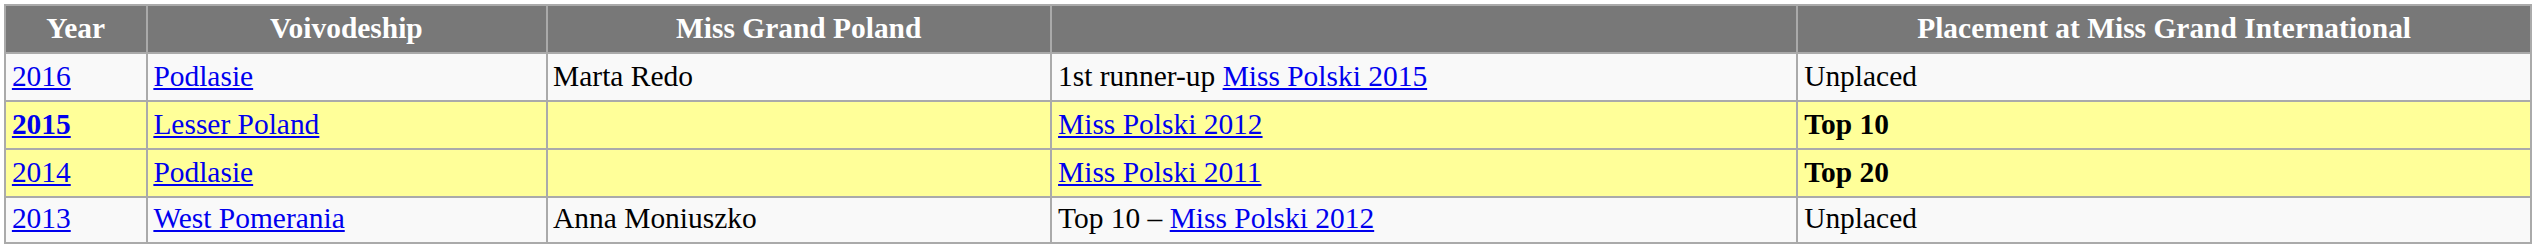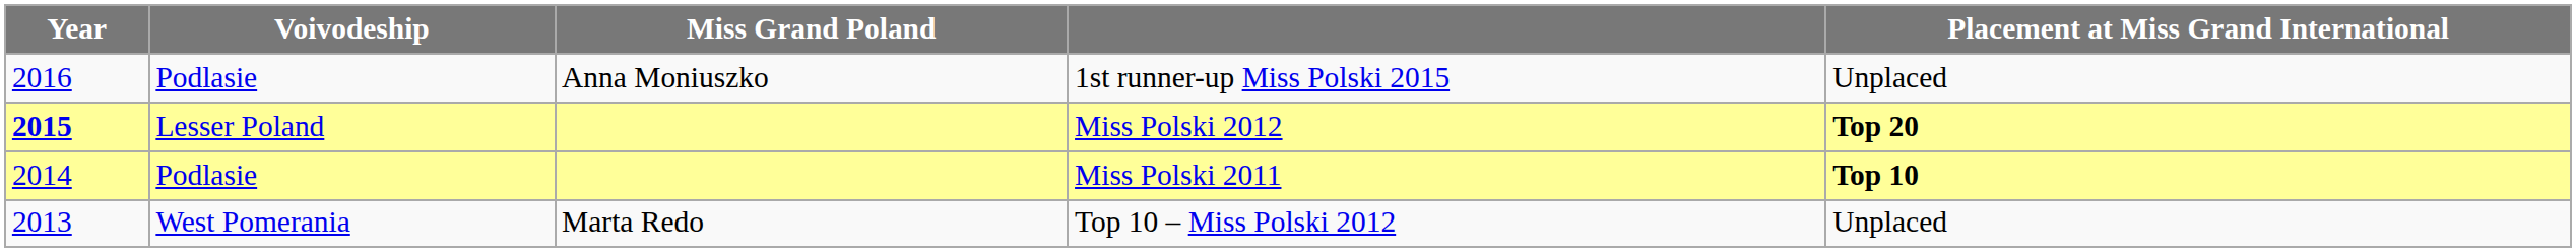 <table class="wikitable defaultcenter" style="font-size:92%; width:100%;">
 <tr>
 <th style="background-color:#787878;color:#FFFFFF;">Year</th>
 <th style="background-color:#787878;color:#FFFFFF;">Voivodeship</th>
 <th style="background-color:#787878;color:#FFFFFF;">Miss Grand Poland</th>
 <th style="background-color:#787878;color:#FFFFFF;"></th>
 <th width=360px style="background-color:#787878;color:#FFFFFF;">Placement at Miss Grand International</th>
 </tr>
 <tr>
 <td><a href='#'>2016</a></td>
 <td><a href='#'>Podlasie</a></td>
-<td>Marta Redo</td>
+<td>Anna Moniuszko</td>
 <td>1st runner-up <a href='#'>Miss Polski 2015</a></td>
 <td>Unplaced</td>
 </tr>
 <tr style="background-color:#FFFF99;">
 <td><strong><a href='#'>2015</a></strong></td>
 <td><a href='#'>Lesser Poland</a></td>
 <td></td>
 <td><a href='#'>Miss Polski 2012</a></td>
-<td><strong>Top 10</strong></td>
+<td><strong>Top 20</strong></td>
 </tr>
 <tr style="background-color:#FFFF99;">
 <td><a href='#'>2014</a></td>
 <td><a href='#'>Podlasie</a></td>
 <td></td>
 <td><a href='#'>Miss Polski 2011</a></td>
-<td><strong>Top 20</strong></td>
+<td><strong>Top 10</strong></td>
 </tr>
 <tr>
 <td><a href='#'>2013</a></td>
 <td><a href='#'>West Pomerania</a></td>
-<td>Anna Moniuszko</td>
+<td>Marta Redo</td>
 <td>Top 10 – <a href='#'>Miss Polski 2012</a></td>
 <td>Unplaced</td>
 </tr>
 <tr>
 </tr>
 </table>
